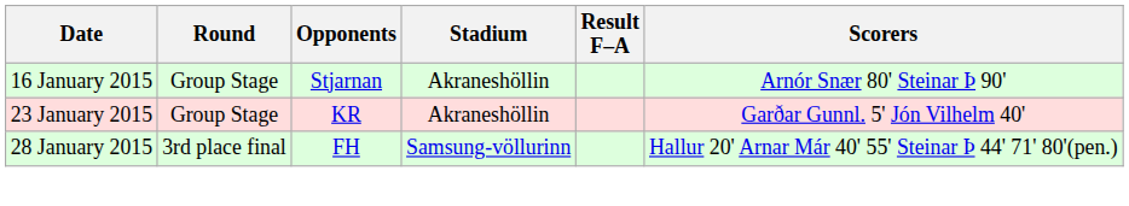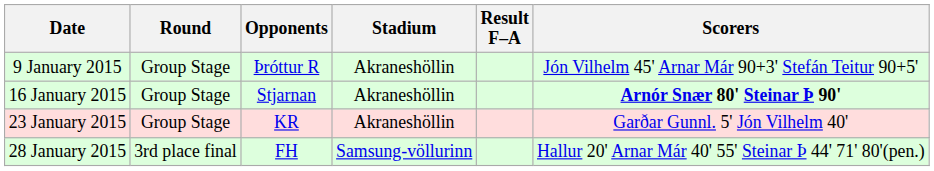 <table class="wikitable" style="text-align:center">
 <tr>
 <th>Date</th>
 <th>Round</th>
 <th>Opponents</th>
 <th>Stadium</th>
 <th>Result<br>F–A</th>
 <th>Scorers</th>
 </tr>
 <tr bgcolor="#ddffdd">
+<td>9 January 2015</td>
+<td>Group Stage</td>
+<td><a href='#'>Þróttur R</a></td>
+<td>Akraneshöllin</td>
+<td></td>
+<td><a href='#'>Jón Vilhelm</a> 45' <a href='#'>Arnar Már</a> 90+3' <a href='#'>Stefán Teitur</a> 90+5'</td>
+</tr>
+<tr bgcolor="#ddffdd">
 <td>16 January 2015</td>
 <td>Group Stage</td>
 <td><a href='#'>Stjarnan</a></td>
 <td>Akraneshöllin</td>
 <td></td>
-<td><a href='#'>Arnór Snær</a> 80' <a href='#'>Steinar Þ</a> 90'</td>
+<td><strong><a href='#'>Arnór Snær</a> 80' <a href='#'>Steinar Þ</a> 90'</strong></td>
 </tr>
 <tr bgcolor="#ffdddd">
 <td>23 January 2015</td>
 <td>Group Stage</td>
 <td><a href='#'>KR</a></td>
 <td>Akraneshöllin</td>
 <td></td>
 <td><a href='#'>Garðar Gunnl.</a> 5' <a href='#'>Jón Vilhelm</a> 40'</td>
 </tr>
 <tr bgcolor="#ddffdd">
 <td>28 January 2015</td>
 <td>3rd place final</td>
 <td><a href='#'>FH</a></td>
 <td><a href='#'>Samsung-völlurinn</a></td>
 <td></td>
 <td><a href='#'>Hallur</a> 20' <a href='#'>Arnar Már</a> 40' 55' <a href='#'>Steinar Þ</a> 44' 71' 80'(pen.)</td>
 </tr>
 </table>
